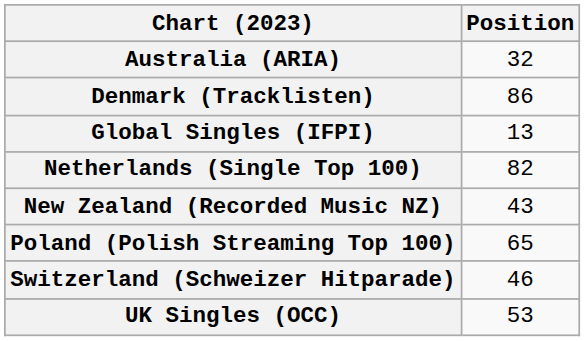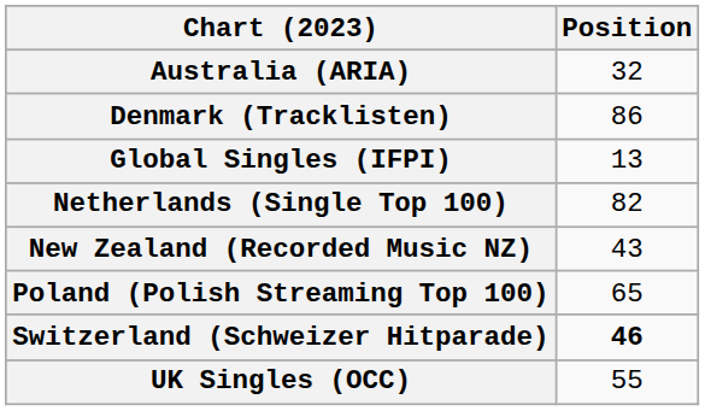 <table class="wikitable sortable plainrowheaders" style="text-align:center">
 <tr>
 <th scope="col">Chart (2023)</th>
 <th scope="col">Position</th>
 </tr>
 <tr>
 <th scope="row">Australia (ARIA)</th>
 <td>32</td>
 </tr>
 <tr>
 <th scope="row">Denmark (Tracklisten)</th>
 <td>86</td>
 </tr>
 <tr>
 <th scope="row">Global Singles (IFPI)</th>
 <td>13</td>
 </tr>
 <tr>
 <th scope="row">Netherlands (Single Top 100)</th>
 <td>82</td>
 </tr>
 <tr>
 <th scope="row">New Zealand (Recorded Music NZ)</th>
 <td>43</td>
 </tr>
 <tr>
 <th scope="row">Poland (Polish Streaming Top 100)</th>
 <td>65</td>
 </tr>
 <tr>
 <th scope="row">Switzerland (Schweizer Hitparade)</th>
-<td>46</td>
+<td><strong>46</strong></td>
 </tr>
 <tr>
 <th scope="row">UK Singles (OCC)</th>
-<td>53</td>
+<td>55</td>
 </tr>
 </table>
